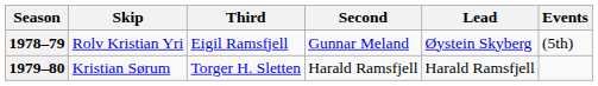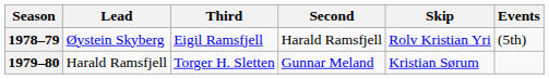 <table class="wikitable">
 <tr>
 <th scope="col">Season</th>
-<th scope="col">Skip</th>
+<th scope="col">Lead</th>
 <th scope="col">Third</th>
 <th scope="col">Second</th>
-<th scope="col">Lead</th>
+<th scope="col">Skip</th>
 <th scope="col">Events</th>
 </tr>
 <tr>
 <th scope="row">1978–79</th>
+<td><a href='#'>Øystein Skyberg</a></td>
+<td><a href='#'>Eigil Ramsfjell</a></td>
+<td>Harald Ramsfjell</td>
 <td><a href='#'>Rolv Kristian Yri</a></td>
-<td><a href='#'>Eigil Ramsfjell</a></td>
-<td><a href='#'>Gunnar Meland</a></td>
-<td><a href='#'>Øystein Skyberg</a></td>
 <td> (5th)</td>
 </tr>
 <tr>
 <th scope="row">1979–80</th>
+<td>Harald Ramsfjell</td>
+<td><a href='#'>Torger H. Sletten</a></td>
+<td><a href='#'>Gunnar Meland</a></td>
 <td><a href='#'>Kristian Sørum</a></td>
-<td><a href='#'>Torger H. Sletten</a></td>
-<td>Harald Ramsfjell</td>
-<td>Harald Ramsfjell</td>
 <td> <br> </td>
 </tr>
 </table>
